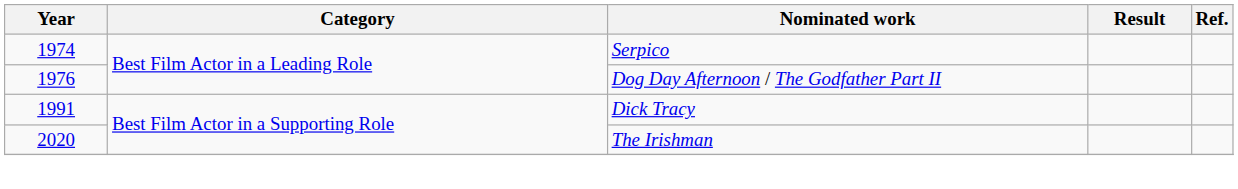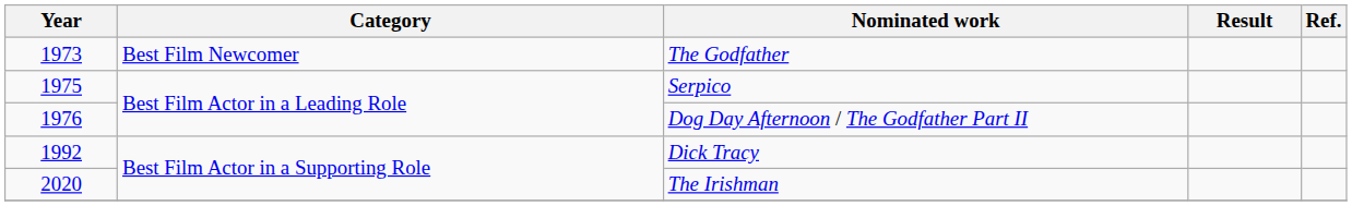 <table class=wikitable>
 <tr>
 <th scope="col" style="width:5em;">Year</th>
 <th scope="col" style="width:26em;">Category</th>
 <th scope="col" style="width:25em;">Nominated work</th>
 <th scope="col" style="width:5em;">Result</th>
 <th>Ref.</th>
 </tr>
 <tr>
-<td style="text-align:center;"><a href='#'>1974</a></td>
+<td style="text-align:center;"><a href='#'>1973</a></td>
+<td><a href='#'>Best Film Newcomer</a></td>
+<td><em><a href='#'>The Godfather</a></em></td>
+<td></td>
+<td style="text-align:center;"></td>
+</tr>
+<tr>
+<td style="text-align:center;"><a href='#'>1975</a></td>
 <td rowspan=2><a href='#'>Best Film Actor in a Leading Role</a></td>
 <td><em><a href='#'>Serpico</a></em></td>
 <td></td>
 <td style="text-align:center;"></td>
 </tr>
 <tr>
 <td style="text-align:center;"><a href='#'>1976</a></td>
 <td><em><a href='#'>Dog Day Afternoon</a></em> / <em><a href='#'>The Godfather Part II</a></em></td>
 <td></td>
 <td style="text-align:center;"></td>
 </tr>
 <tr>
-<td style="text-align:center;"><a href='#'>1991</a></td>
+<td style="text-align:center;"><a href='#'>1992</a></td>
 <td rowspan=2><a href='#'>Best Film Actor in a Supporting Role</a></td>
 <td><em><a href='#'>Dick Tracy</a></em></td>
 <td></td>
 <td style="text-align:center;"></td>
 </tr>
 <tr>
 <td style="text-align:center;"><a href='#'>2020</a></td>
 <td><em><a href='#'>The Irishman</a></em></td>
 <td></td>
 <td style="text-align:center;"></td>
 </tr>
 <tr>
 </tr>
 </table>
